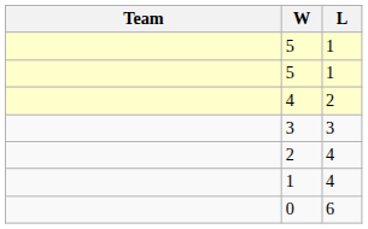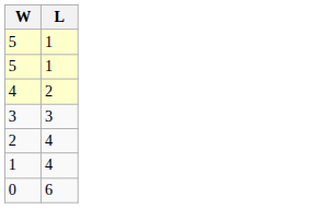 <table class="wikitable">
 <tr>
-<th width="250px">Team</th>
 <th width="30px">W</th>
 <th width="30px">L</th>
 </tr>
 <tr bgcolor=#ffffcc>
-<td></td>
 <td>5</td>
 <td>1</td>
 </tr>
 <tr bgcolor=#ffffcc>
-<td></td>
 <td>5</td>
 <td>1</td>
 </tr>
 <tr bgcolor=#ffffcc>
-<td></td>
 <td>4</td>
 <td>2</td>
 </tr>
 <tr>
-<td></td>
 <td>3</td>
 <td>3</td>
 </tr>
 <tr>
-<td></td>
 <td>2</td>
 <td>4</td>
 </tr>
 <tr>
-<td></td>
 <td>1</td>
 <td>4</td>
 </tr>
 <tr>
-<td></td>
 <td>0</td>
 <td>6</td>
 </tr>
 </table>
